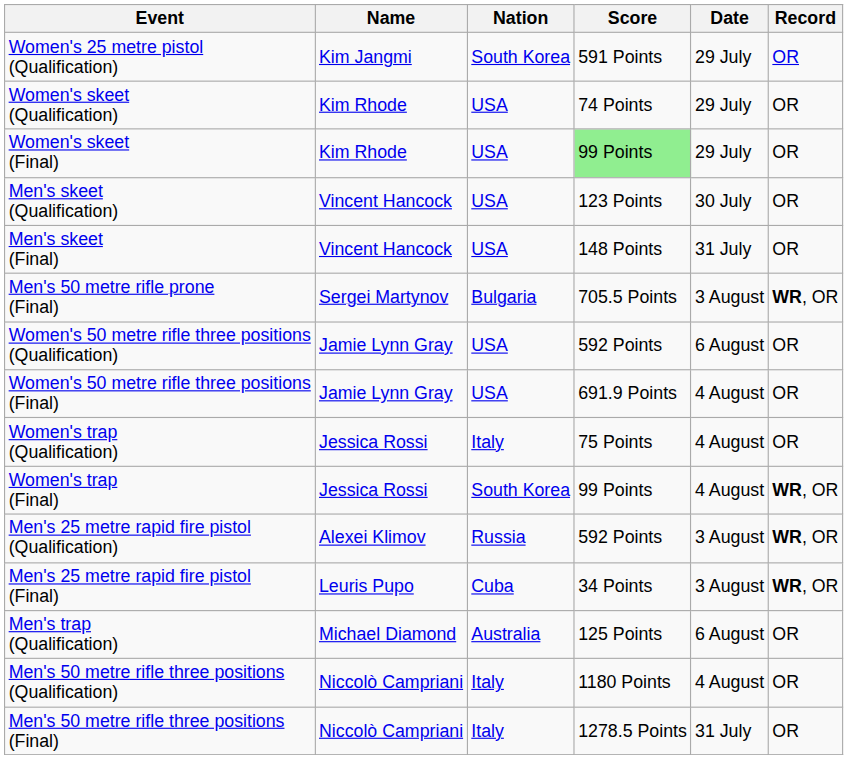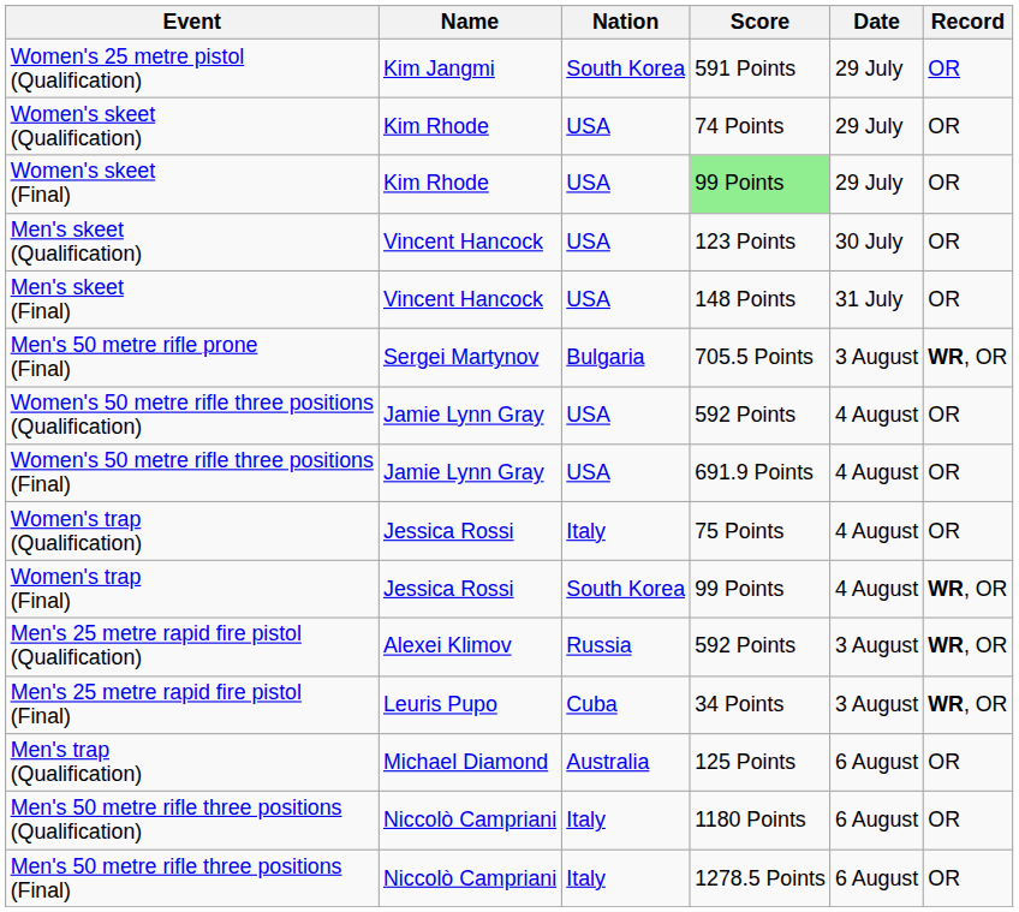 <table class="wikitable">
 <tr>
 <th>Event</th>
 <th>Name</th>
 <th>Nation</th>
 <th>Score</th>
 <th>Date</th>
 <th>Record</th>
 </tr>
 <tr>
 <td><a href='#'>Women's 25 metre pistol</a><br>(Qualification)</td>
 <td><a href='#'>Kim Jangmi</a></td>
 <td><a href='#'>South Korea</a></td>
 <td>591 Points</td>
 <td>29 July</td>
 <td><a href='#'>OR</a></td>
 </tr>
 <tr>
 <td><a href='#'>Women's skeet</a><br>(Qualification)</td>
 <td><a href='#'>Kim Rhode</a></td>
 <td><a href='#'>USA</a></td>
 <td>74 Points</td>
 <td>29 July</td>
 <td>OR</td>
 </tr>
 <tr>
 <td><a href='#'>Women's skeet</a><br>(Final)</td>
 <td><a href='#'>Kim Rhode</a></td>
 <td><a href='#'>USA</a></td>
 <td style="background: lightgreen;">99 Points</td>
 <td>29 July</td>
 <td>OR</td>
 </tr>
 <tr>
 <td><a href='#'>Men's skeet</a><br>(Qualification)</td>
 <td><a href='#'>Vincent Hancock</a></td>
 <td><a href='#'>USA</a></td>
 <td>123 Points</td>
 <td>30 July</td>
 <td>OR</td>
 </tr>
 <tr>
 <td><a href='#'>Men's skeet</a><br>(Final)</td>
 <td><a href='#'>Vincent Hancock</a></td>
 <td><a href='#'>USA</a></td>
 <td>148 Points</td>
 <td>31 July</td>
 <td>OR</td>
 </tr>
 <tr>
 <td><a href='#'>Men's 50 metre rifle prone</a><br>(Final)</td>
 <td><a href='#'>Sergei Martynov</a></td>
 <td><a href='#'>Bulgaria</a></td>
 <td>705.5 Points</td>
 <td>3 August</td>
 <td><strong>WR</strong>, OR</td>
 </tr>
 <tr>
 <td><a href='#'>Women's 50 metre rifle three positions</a><br>(Qualification)</td>
 <td><a href='#'>Jamie Lynn Gray</a></td>
 <td><a href='#'>USA</a></td>
 <td>592 Points</td>
-<td>6 August</td>
+<td>4 August</td>
 <td>OR</td>
 </tr>
 <tr>
 <td><a href='#'>Women's 50 metre rifle three positions</a><br>(Final)</td>
 <td><a href='#'>Jamie Lynn Gray</a></td>
 <td><a href='#'>USA</a></td>
 <td>691.9 Points</td>
 <td>4 August</td>
 <td>OR</td>
 </tr>
 <tr>
 <td><a href='#'>Women's trap</a><br>(Qualification)</td>
 <td><a href='#'>Jessica Rossi</a></td>
 <td><a href='#'>Italy</a></td>
 <td>75 Points</td>
 <td>4 August</td>
 <td>OR</td>
 </tr>
 <tr>
 <td><a href='#'>Women's trap</a><br>(Final)</td>
 <td><a href='#'>Jessica Rossi</a></td>
 <td><a href='#'>South Korea</a></td>
 <td>99 Points</td>
 <td>4 August</td>
 <td><strong>WR</strong>, OR</td>
 </tr>
 <tr>
 <td><a href='#'>Men's 25 metre rapid fire pistol</a><br>(Qualification)</td>
 <td><a href='#'>Alexei Klimov</a></td>
 <td><a href='#'>Russia</a></td>
 <td>592 Points</td>
 <td>3 August</td>
 <td><strong>WR</strong>, OR</td>
 </tr>
 <tr>
 <td><a href='#'>Men's 25 metre rapid fire pistol</a><br>(Final)</td>
 <td><a href='#'>Leuris Pupo</a></td>
 <td><a href='#'>Cuba</a></td>
 <td>34 Points</td>
 <td>3 August</td>
 <td><strong>WR</strong>, OR</td>
 </tr>
 <tr>
 <td><a href='#'>Men's trap</a><br>(Qualification)</td>
 <td><a href='#'>Michael Diamond</a></td>
 <td><a href='#'>Australia</a></td>
 <td>125 Points</td>
 <td>6 August</td>
 <td>OR</td>
 </tr>
 <tr>
 <td><a href='#'>Men's 50 metre rifle three positions</a><br>(Qualification)</td>
 <td><a href='#'>Niccolò Campriani</a></td>
 <td><a href='#'>Italy</a></td>
 <td>1180 Points</td>
-<td>4 August</td>
+<td>6 August</td>
 <td>OR</td>
 </tr>
 <tr>
 <td><a href='#'>Men's 50 metre rifle three positions</a><br>(Final)</td>
 <td><a href='#'>Niccolò Campriani</a></td>
 <td><a href='#'>Italy</a></td>
 <td>1278.5 Points</td>
-<td>31 July</td>
+<td>6 August</td>
 <td>OR</td>
 </tr>
 <tr>
 </tr>
 </table>
